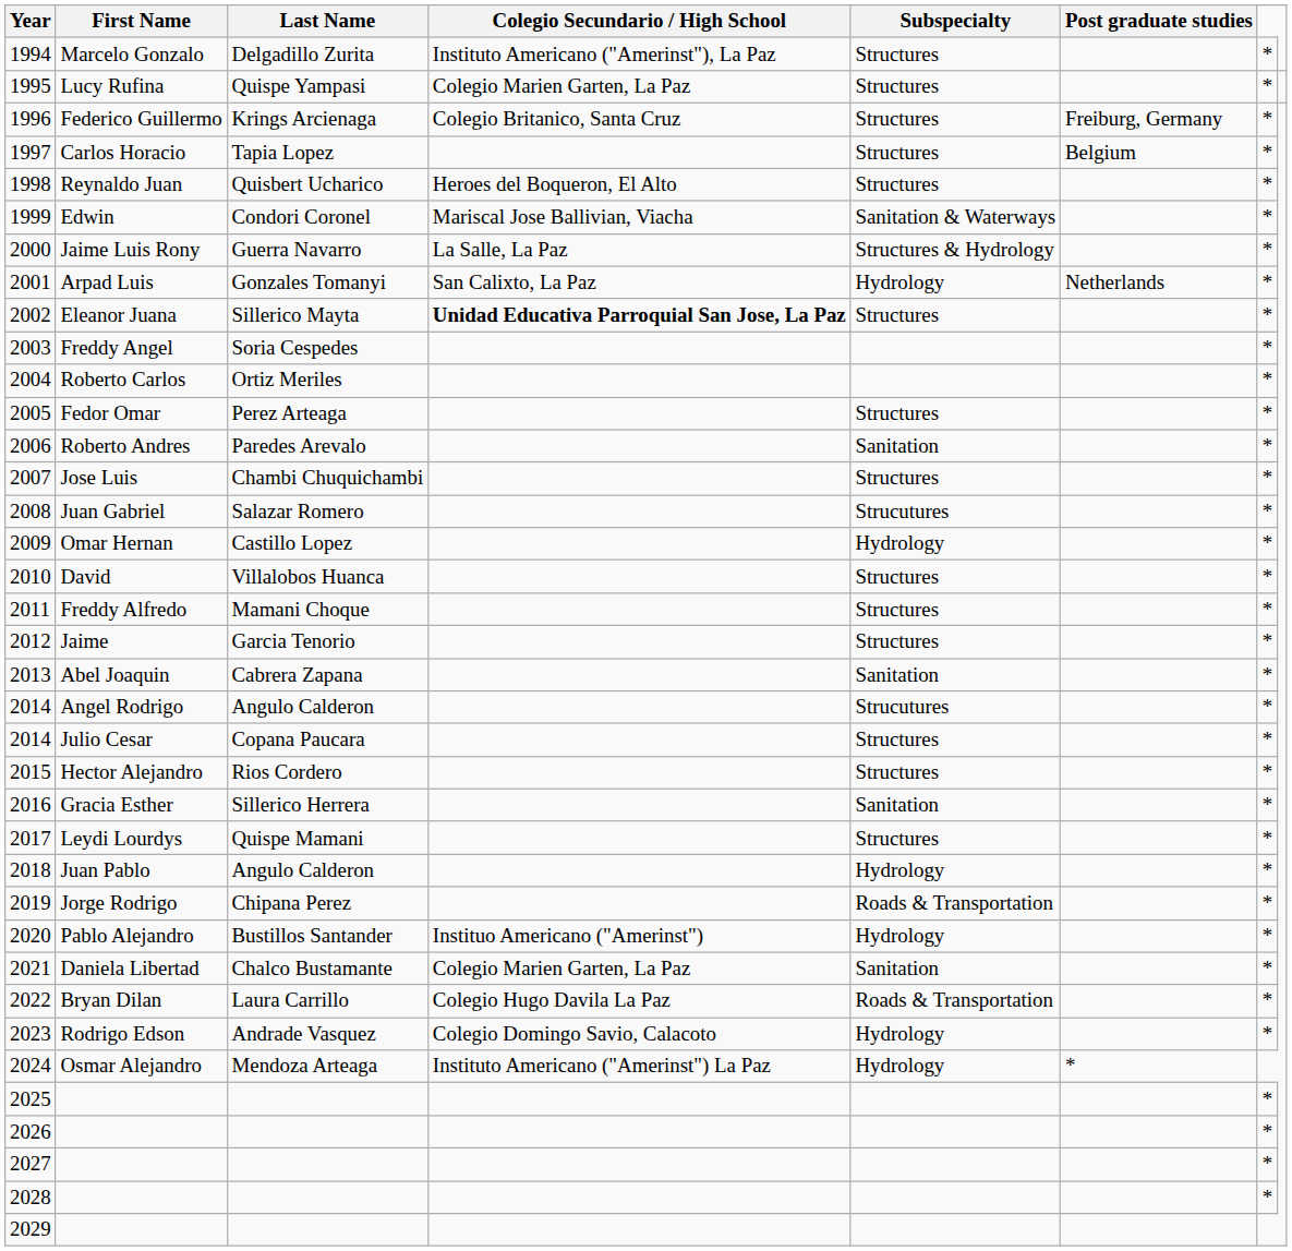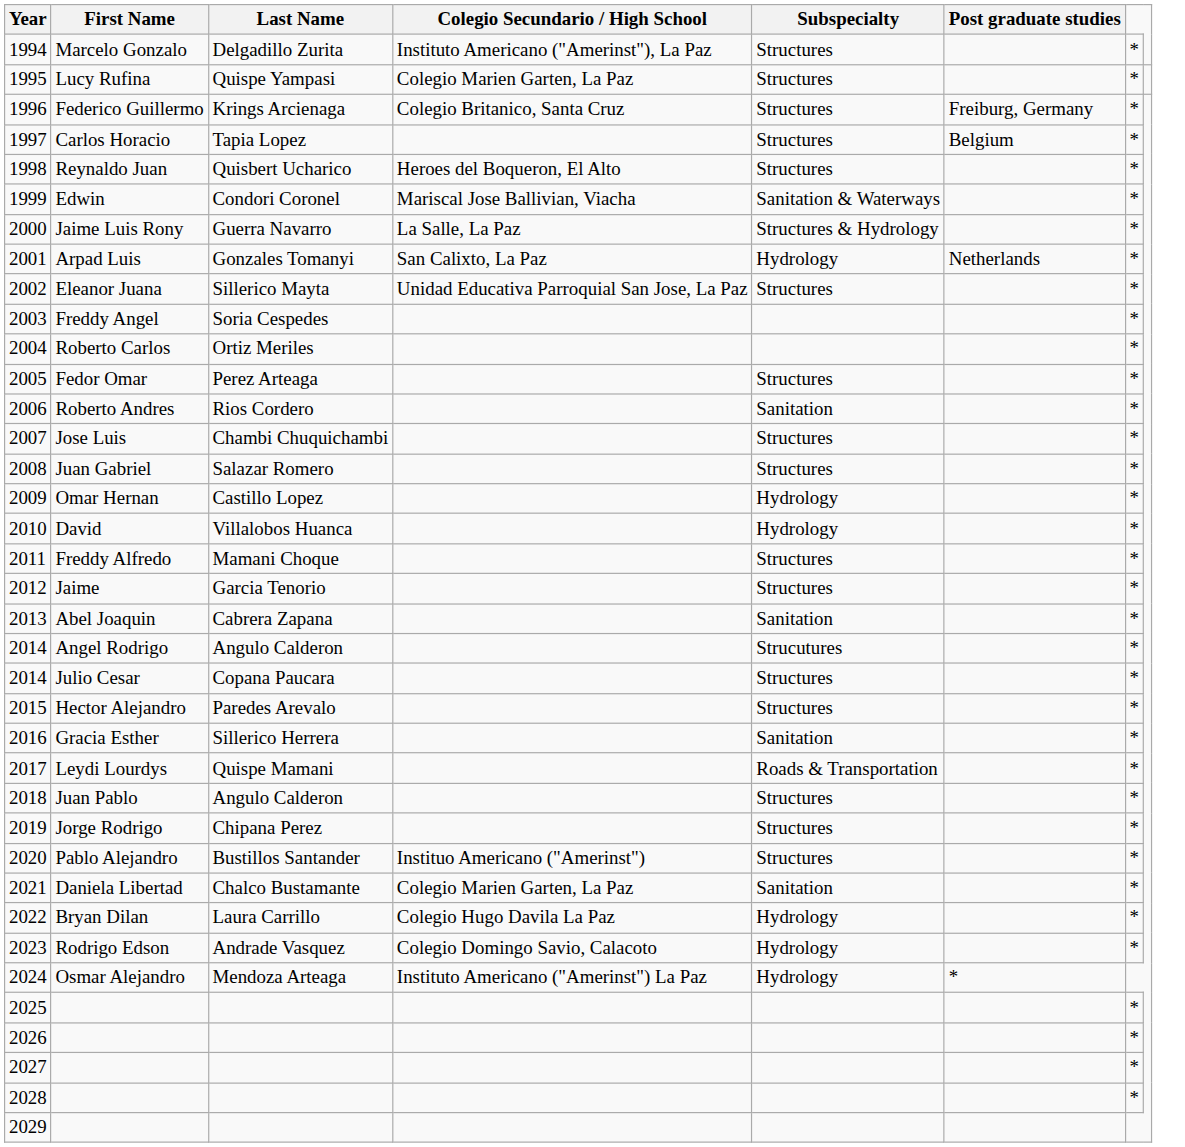 <table class="wikitable">
 <tr>
 <th>Year</th>
 <th>First Name</th>
 <th>Last Name</th>
 <th>Colegio Secundario / High School</th>
 <th>Subspecialty</th>
 <th>Post graduate studies</th>
 </tr>
 <tr>
 <td>1994</td>
 <td>Marcelo Gonzalo</td>
 <td>Delgadillo Zurita</td>
 <td>Instituto Americano ("Amerinst"), La Paz</td>
 <td>Structures</td>
 <td></td>
 <td>*</td>
 </tr>
 <tr>
 <td>1995</td>
 <td>Lucy Rufina</td>
 <td>Quispe Yampasi</td>
 <td>Colegio Marien Garten, La Paz</td>
 <td>Structures</td>
 <td></td>
 <td>*</td>
 <td></td>
 </tr>
 <tr>
 <td>1996</td>
 <td>Federico Guillermo</td>
 <td>Krings Arcienaga</td>
 <td>Colegio Britanico, Santa Cruz</td>
 <td>Structures</td>
 <td>Freiburg, Germany</td>
 <td>*</td>
 </tr>
 <tr>
 <td>1997</td>
 <td>Carlos Horacio</td>
 <td>Tapia Lopez</td>
 <td></td>
 <td>Structures</td>
 <td>Belgium</td>
 <td>*</td>
 </tr>
 <tr>
 <td>1998</td>
 <td>Reynaldo Juan</td>
 <td>Quisbert Ucharico</td>
 <td>Heroes del Boqueron, El Alto</td>
 <td>Structures</td>
 <td></td>
 <td>*</td>
 </tr>
 <tr>
 <td>1999</td>
 <td>Edwin</td>
 <td>Condori Coronel</td>
 <td>Mariscal Jose Ballivian, Viacha</td>
 <td>Sanitation & Waterways</td>
 <td></td>
 <td>*</td>
 </tr>
 <tr>
 <td>2000</td>
 <td>Jaime Luis Rony</td>
 <td>Guerra Navarro</td>
 <td>La Salle, La Paz</td>
 <td>Structures & Hydrology</td>
 <td></td>
 <td>*</td>
 </tr>
 <tr>
 <td>2001</td>
 <td>Arpad Luis</td>
 <td>Gonzales Tomanyi</td>
 <td>San Calixto, La Paz</td>
 <td>Hydrology</td>
 <td>Netherlands</td>
 <td>*</td>
 </tr>
 <tr>
 <td>2002</td>
 <td>Eleanor Juana</td>
 <td>Sillerico Mayta</td>
-<td><strong>Unidad Educativa Parroquial San Jose, La Paz</strong></td>
+<td>Unidad Educativa Parroquial San Jose, La Paz</td>
 <td>Structures</td>
 <td></td>
 <td>*</td>
 </tr>
 <tr>
 <td>2003</td>
 <td>Freddy Angel</td>
 <td>Soria Cespedes</td>
 <td></td>
 <td></td>
 <td></td>
 <td>*</td>
 </tr>
 <tr>
 <td>2004</td>
 <td>Roberto Carlos</td>
 <td>Ortiz Meriles</td>
 <td></td>
 <td></td>
 <td></td>
 <td>*</td>
 </tr>
 <tr>
 <td>2005</td>
 <td>Fedor Omar</td>
 <td>Perez Arteaga</td>
 <td></td>
 <td>Structures</td>
 <td></td>
 <td>*</td>
 </tr>
 <tr>
 <td>2006</td>
 <td>Roberto Andres</td>
-<td>Paredes Arevalo</td>
+<td>Rios Cordero</td>
 <td></td>
 <td>Sanitation</td>
 <td></td>
 <td>*</td>
 </tr>
 <tr>
 <td>2007</td>
 <td>Jose Luis</td>
 <td>Chambi Chuquichambi</td>
 <td></td>
 <td>Structures</td>
 <td></td>
 <td>*</td>
 </tr>
 <tr>
 <td>2008</td>
 <td>Juan Gabriel</td>
 <td>Salazar Romero</td>
 <td></td>
-<td>Strucutures</td>
+<td>Structures</td>
 <td></td>
 <td>*</td>
 </tr>
 <tr>
 <td>2009</td>
 <td>Omar Hernan</td>
 <td>Castillo Lopez</td>
 <td></td>
 <td>Hydrology</td>
 <td></td>
 <td>*</td>
 </tr>
 <tr>
 <td>2010</td>
 <td>David</td>
 <td>Villalobos Huanca</td>
 <td></td>
-<td>Structures</td>
+<td>Hydrology</td>
 <td></td>
 <td>*</td>
 </tr>
 <tr>
 <td>2011</td>
 <td>Freddy Alfredo</td>
 <td>Mamani Choque</td>
 <td></td>
 <td>Structures</td>
 <td></td>
 <td>*</td>
 </tr>
 <tr>
 <td>2012</td>
 <td>Jaime</td>
 <td>Garcia Tenorio</td>
 <td></td>
 <td>Structures</td>
 <td></td>
 <td>*</td>
 </tr>
 <tr>
 <td>2013</td>
 <td>Abel Joaquin</td>
 <td>Cabrera Zapana</td>
 <td></td>
 <td>Sanitation</td>
 <td></td>
 <td>*</td>
 </tr>
 <tr>
 <td>2014</td>
 <td>Angel Rodrigo</td>
 <td>Angulo Calderon</td>
 <td></td>
 <td>Strucutures</td>
 <td></td>
 <td>*</td>
 </tr>
 <tr>
 <td>2014</td>
 <td>Julio Cesar</td>
 <td>Copana Paucara</td>
 <td></td>
 <td>Structures</td>
 <td></td>
 <td>*</td>
 </tr>
 <tr>
 <td>2015</td>
 <td>Hector Alejandro</td>
-<td>Rios Cordero</td>
+<td>Paredes Arevalo</td>
 <td></td>
 <td>Structures</td>
 <td></td>
 <td>*</td>
 </tr>
 <tr>
 <td>2016</td>
 <td>Gracia Esther</td>
 <td>Sillerico Herrera</td>
 <td></td>
 <td>Sanitation</td>
 <td></td>
 <td>*</td>
 </tr>
 <tr>
 <td>2017</td>
 <td>Leydi Lourdys</td>
 <td>Quispe Mamani</td>
 <td></td>
-<td>Structures</td>
+<td>Roads & Transportation</td>
 <td></td>
 <td>*</td>
 </tr>
 <tr>
 <td>2018</td>
 <td>Juan Pablo</td>
 <td>Angulo Calderon</td>
 <td></td>
-<td>Hydrology</td>
+<td>Structures</td>
 <td></td>
 <td>*</td>
 </tr>
 <tr>
 <td>2019</td>
 <td>Jorge Rodrigo</td>
 <td>Chipana Perez</td>
 <td></td>
-<td>Roads & Transportation</td>
+<td>Structures</td>
 <td></td>
 <td>*</td>
 </tr>
 <tr>
 <td>2020</td>
 <td>Pablo Alejandro</td>
 <td>Bustillos Santander</td>
 <td>Instituo Americano ("Amerinst")</td>
-<td>Hydrology</td>
+<td>Structures</td>
 <td></td>
 <td>*</td>
 </tr>
 <tr>
 <td>2021</td>
 <td>Daniela Libertad</td>
 <td>Chalco Bustamante</td>
 <td>Colegio Marien Garten, La Paz</td>
 <td>Sanitation</td>
 <td></td>
 <td>*</td>
 </tr>
 <tr>
 <td>2022</td>
 <td>Bryan Dilan</td>
 <td>Laura Carrillo</td>
 <td>Colegio Hugo Davila La Paz</td>
-<td>Roads & Transportation</td>
+<td>Hydrology</td>
 <td></td>
 <td>*</td>
 </tr>
 <tr>
 <td>2023</td>
 <td>Rodrigo Edson</td>
 <td>Andrade Vasquez</td>
 <td>Colegio Domingo Savio, Calacoto</td>
 <td>Hydrology</td>
 <td></td>
 <td>*</td>
 </tr>
 <tr>
 <td>2024</td>
 <td>Osmar Alejandro</td>
 <td>Mendoza Arteaga</td>
 <td>Instituto Americano ("Amerinst") La Paz</td>
 <td>Hydrology</td>
 <td>*</td>
 </tr>
 <tr>
 <td>2025</td>
 <td></td>
 <td></td>
 <td></td>
 <td></td>
 <td></td>
 <td>*</td>
 </tr>
 <tr>
 <td>2026</td>
 <td></td>
 <td></td>
 <td></td>
 <td></td>
 <td></td>
 <td>*</td>
 </tr>
 <tr>
 <td>2027</td>
 <td></td>
 <td></td>
 <td></td>
 <td></td>
 <td></td>
 <td>*</td>
 </tr>
 <tr>
 <td>2028</td>
 <td></td>
 <td></td>
 <td></td>
 <td></td>
 <td></td>
 <td>*</td>
 </tr>
 <tr>
 <td>2029</td>
 <td></td>
 <td></td>
 <td></td>
 <td></td>
 <td></td>
 </tr>
 </table>
